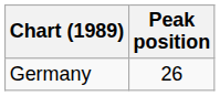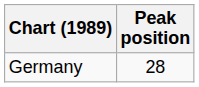 <table class="wikitable sortable">
 <tr>
 <th>Chart (1989)</th>
 <th>Peak<br>position</th>
 </tr>
 <tr>
 <td>Germany</td>
-<td align="center">26</td>
+<td align="center">28</td>
 </tr>
 </table>
